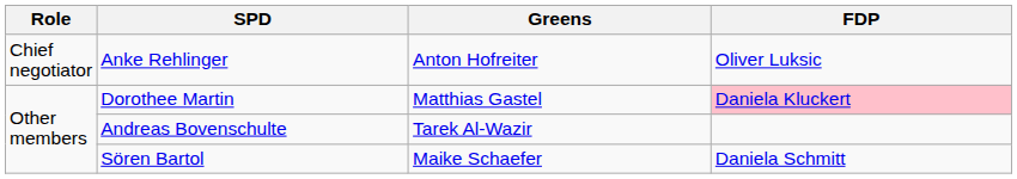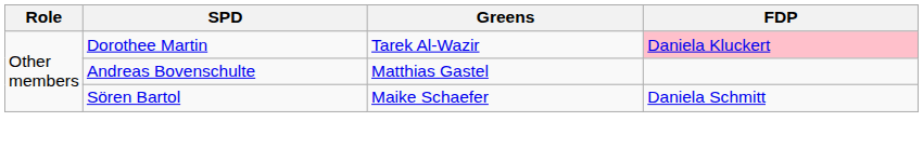 <table class="wikitable">
 <tr>
 <th>Role</th>
 <th style="width:20em">SPD</th>
 <th style="width:20em">Greens</th>
 <th style="width:20em">FDP</th>
 </tr>
 <tr>
-<td>Chief negotiator</td>
-<td><a href='#'>Anke Rehlinger</a></td>
-<td><a href='#'>Anton Hofreiter</a></td>
-<td><a href='#'>Oliver Luksic</a></td>
-</tr>
-<tr>
 <td rowspan="3">Other members</td>
 <td><a href='#'>Dorothee Martin</a></td>
-<td><a href='#'>Matthias Gastel</a></td>
+<td><a href='#'>Tarek Al-Wazir</a></td>
 <td style="background: pink;"><a href='#'>Daniela Kluckert</a></td>
 </tr>
 <tr>
 <td><a href='#'>Andreas Bovenschulte</a></td>
-<td><a href='#'>Tarek Al-Wazir</a></td>
+<td><a href='#'>Matthias Gastel</a></td>
 <td></td>
 </tr>
 <tr>
 <td><a href='#'>Sören Bartol</a></td>
 <td><a href='#'>Maike Schaefer</a></td>
 <td><a href='#'>Daniela Schmitt</a></td>
 </tr>
 </table>
